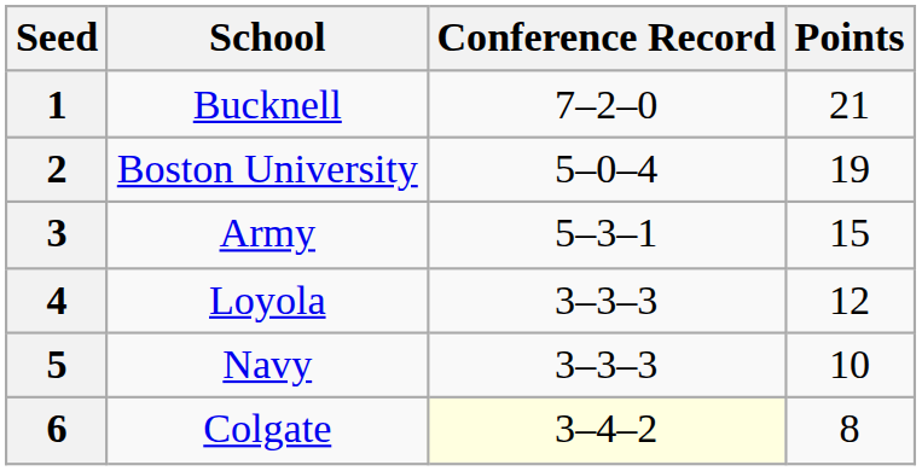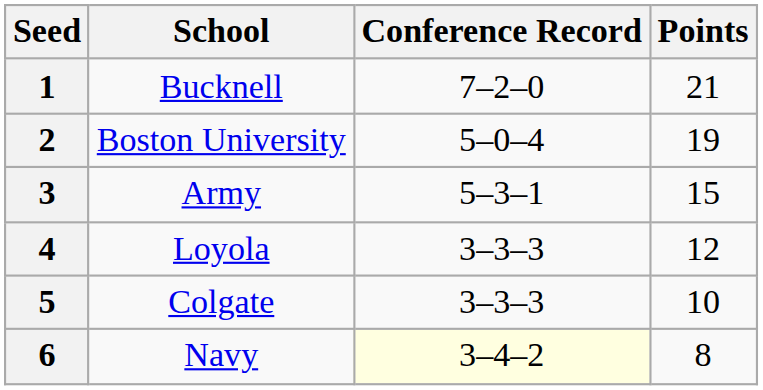 <table class="wikitable" style="text-align:center">
 <tr>
 <th>Seed</th>
 <th>School</th>
 <th>Conference Record</th>
 <th>Points</th>
 </tr>
 <tr>
 <th>1</th>
 <td><a href='#'>Bucknell</a></td>
 <td>7–2–0</td>
 <td>21</td>
 </tr>
 <tr>
 <th>2</th>
 <td><a href='#'>Boston University</a></td>
 <td>5–0–4</td>
 <td>19</td>
 </tr>
 <tr>
 <th>3</th>
 <td><a href='#'>Army</a></td>
 <td>5–3–1</td>
 <td>15</td>
 </tr>
 <tr>
 <th>4</th>
 <td><a href='#'>Loyola</a></td>
 <td>3–3–3</td>
 <td>12</td>
 </tr>
 <tr>
 <th>5</th>
-<td><a href='#'>Navy</a></td>
+<td><a href='#'>Colgate</a></td>
 <td>3–3–3</td>
 <td>10</td>
 </tr>
 <tr>
 <th>6</th>
-<td><a href='#'>Colgate</a></td>
+<td><a href='#'>Navy</a></td>
 <td style="background: lightyellow;">3–4–2</td>
 <td>8</td>
 </tr>
 </table>
